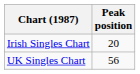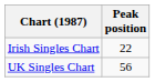 <table class="wikitable">
 <tr>
 <th>Chart (1987)</th>
 <th>Peak<br>position</th>
 </tr>
 <tr>
 <td><a href='#'>Irish Singles Chart</a></td>
-<td align="center">20</td>
+<td align="center">22</td>
 </tr>
 <tr>
 <td><a href='#'>UK Singles Chart</a></td>
 <td align="center">56</td>
 </tr>
 </table>
